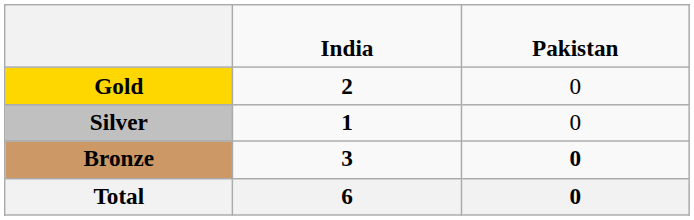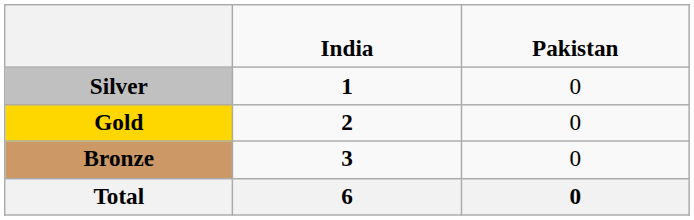 <table class="wikitable" style="text-align:center">
 <tr>
 <th style="width:150px;"></th>
 <td style="width:150px;" style="background-color:#0044AA"><span><br><strong>India</strong></span></td>
 <td style="width:150px;"style="background-color:green"><span><br><strong>Pakistan</strong></span></td>
 </tr>
 <tr>
+<td style="background:silver"><strong>Silver</strong></td>
+<td><strong>1</strong></td>
+<td>0</td>
+</tr>
+<tr>
 <td style="background:gold"><strong>Gold</strong></td>
 <td><strong>2</strong></td>
 <td>0</td>
 </tr>
 <tr>
-<td style="background:silver"><strong>Silver</strong></td>
-<td><strong>1</strong></td>
-<td>0</td>
-</tr>
-<tr>
 <td style="background:#cc9966"><strong>Bronze</strong></td>
 <td><strong>3</strong></td>
-<td><strong>0</strong></td>
+<td>0</td>
 </tr>
 <tr>
 <th>Total</th>
 <th><strong>6</strong></th>
 <th>0</th>
 </tr>
 </table>
